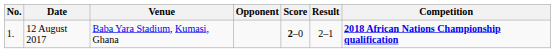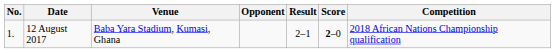 <table class="wikitable" style="font-size:100%;">
 <tr>
 <th>No.</th>
 <th>Date</th>
 <th>Venue</th>
 <th>Opponent</th>
+<th>Result</th>
 <th>Score</th>
-<th>Result</th>
 <th>Competition</th>
 </tr>
 <tr>
 <td>1.</td>
 <td>12 August 2017</td>
 <td><a href='#'>Baba Yara Stadium</a>, <a href='#'>Kumasi</a>, Ghana</td>
 <td></td>
+<td align=center>2–1</td>
 <td align=center><strong>2</strong>–0</td>
-<td align=center>2–1</td>
-<td><strong><a href='#'>2018 African Nations Championship qualification</a></strong></td>
+<td><a href='#'>2018 African Nations Championship qualification</a></td>
 </tr>
 </table>
